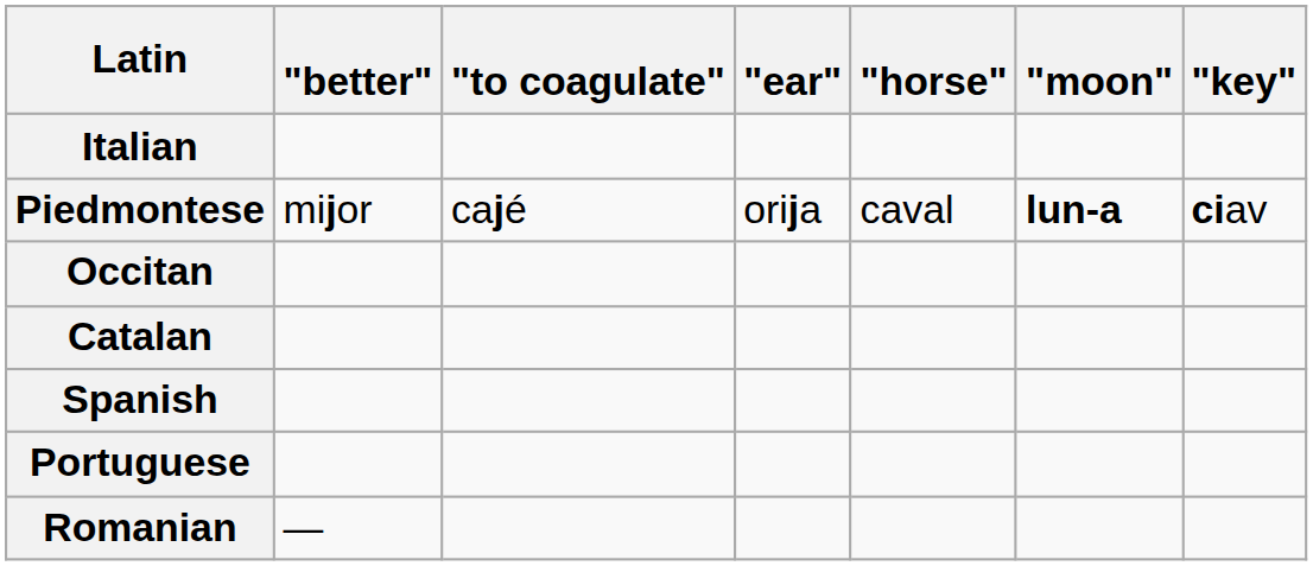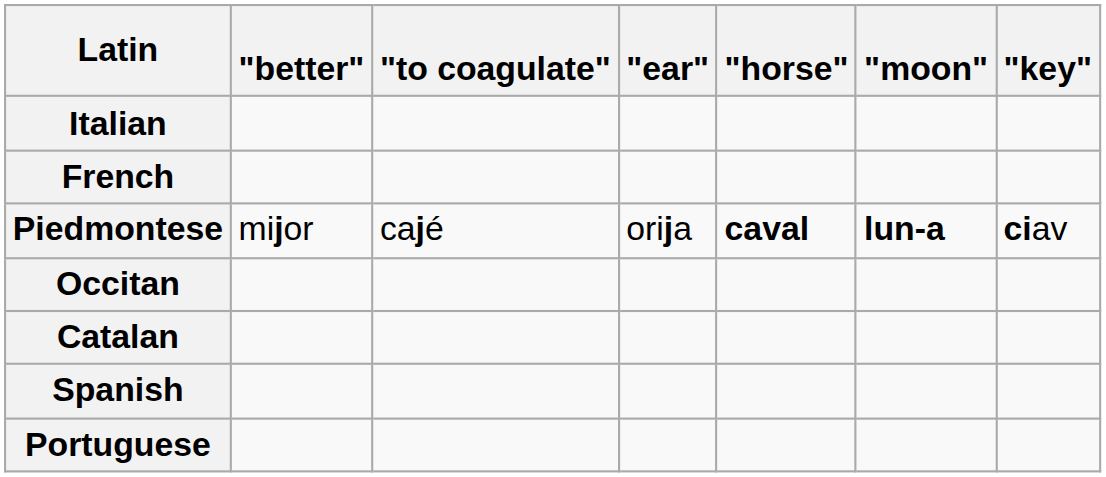 <table class="wikitable">
 <tr>
 <th>Latin</th>
 <th><br>"better"</th>
 <th><br>"to coagulate"</th>
 <th><br>"ear"</th>
 <th><br>"horse"</th>
 <th><br>"moon"</th>
 <th><br>"key"</th>
 </tr>
 <tr>
 <th>Italian</th>
 <td></td>
 <td></td>
 <td></td>
 <td></td>
 <td></td>
 <td></td>
 </tr>
 <tr>
+<th>French</th>
+<td></td>
+<td></td>
+<td></td>
+<td></td>
+<td></td>
+<td></td>
+</tr>
+<tr>
 <th>Piedmontese</th>
 <td>mi<strong>j</strong>or</td>
 <td>ca<strong>j</strong>é</td>
 <td>ori<strong>j</strong>a</td>
-<td>caval</td>
+<td><strong>caval</strong></td>
 <td><strong>lun-a</strong></td>
 <td><strong>ci</strong>av</td>
 </tr>
 <tr>
 <th>Occitan</th>
 <td></td>
 <td></td>
 <td></td>
 <td></td>
 <td></td>
 <td></td>
 </tr>
 <tr>
 <th>Catalan</th>
 <td></td>
 <td></td>
 <td></td>
 <td></td>
 <td></td>
 <td></td>
 </tr>
 <tr>
 <th>Spanish</th>
 <td></td>
 <td></td>
 <td></td>
 <td></td>
 <td></td>
 <td></td>
 </tr>
 <tr>
 <th>Portuguese</th>
 <td></td>
 <td></td>
 <td></td>
 <td></td>
 <td></td>
 <td></td>
 </tr>
-<tr>
-<th>Romanian</th>
-<td>—</td>
-<td></td>
-<td></td>
-<td></td>
-<td></td>
-<td></td>
-</tr>
 </table>
